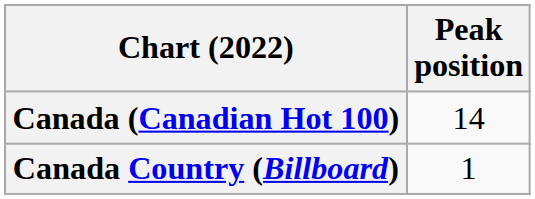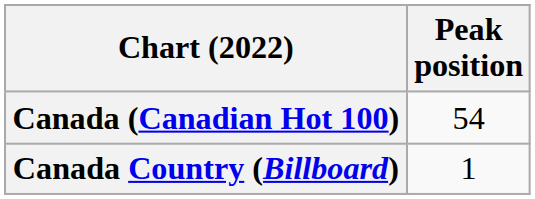 <table class="wikitable sortable plainrowheaders" style="text-align:center;">
 <tr>
 <th>Chart (2022)</th>
 <th>Peak<br>position</th>
 </tr>
 <tr>
 <th scope="row">Canada (<a href='#'>Canadian Hot 100</a>)</th>
-<td>14</td>
+<td>54</td>
 </tr>
 <tr>
 <th scope="row">Canada <a href='#'>Country</a> (<a href='#'><em>Billboard</em></a>)</th>
 <td>1</td>
 </tr>
 </table>
